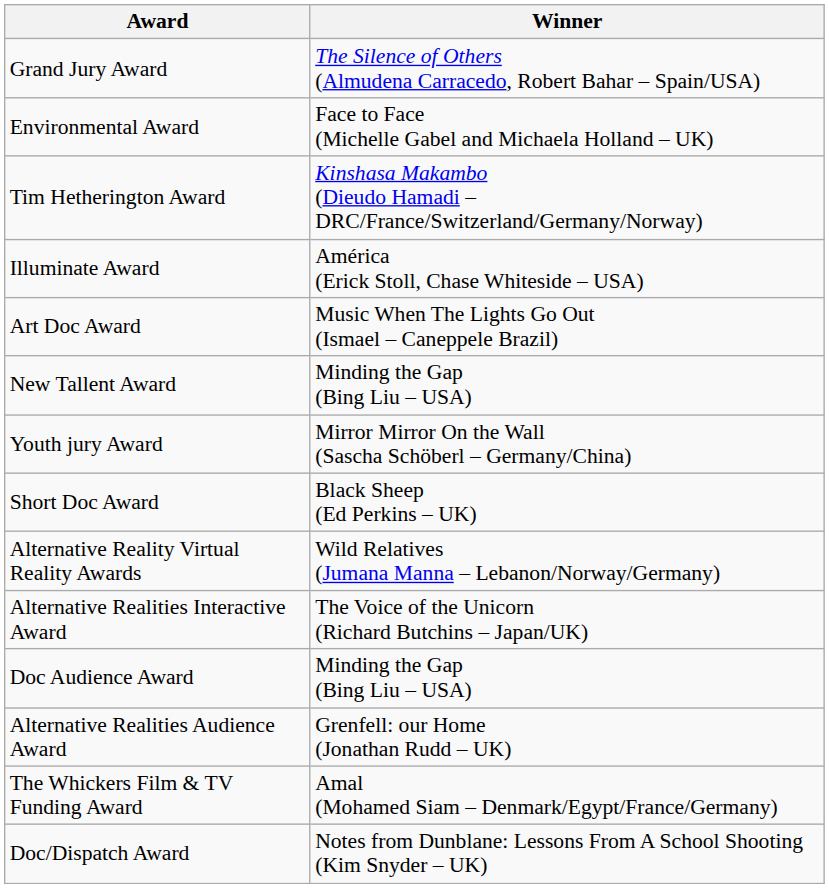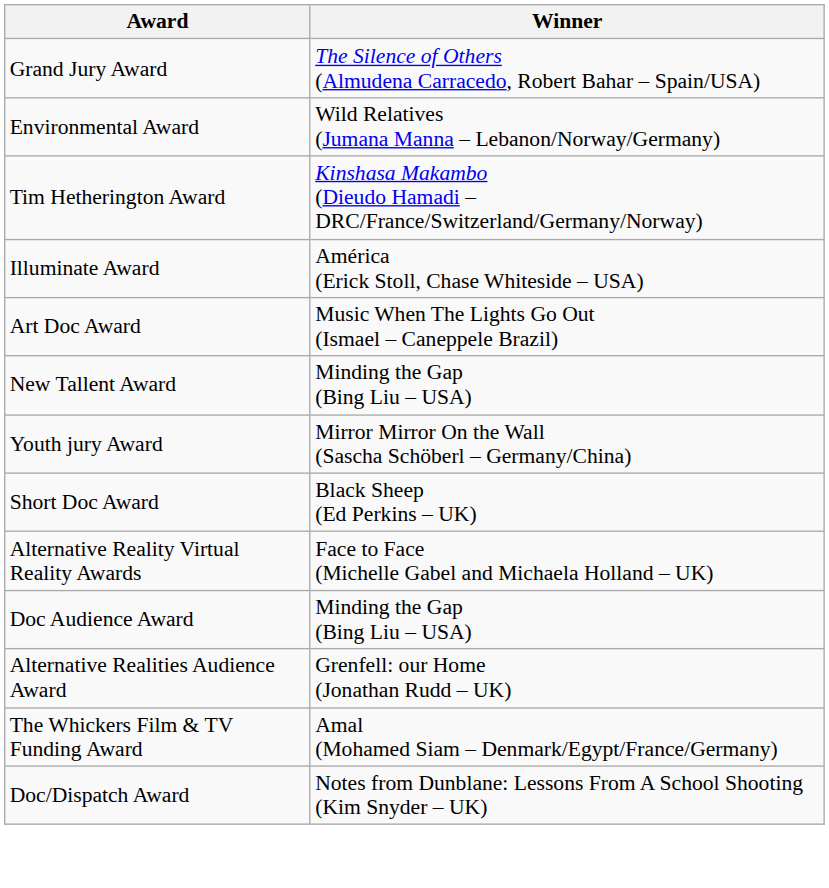 <table class = "wikitable">
 <tr>
 <th><strong>Award</strong></th>
 <th><strong>Winner</strong></th>
 </tr>
 <tr>
 <td>Grand Jury Award</td>
 <td><em><a href='#'>The Silence of Others</a></em><br>(<a href='#'>Almudena Carracedo</a>, Robert Bahar – Spain/USA)</td>
 </tr>
 <tr>
 <td>Environmental Award</td>
-<td>Face to Face<br>(Michelle Gabel and Michaela Holland – UK)</td>
+<td>Wild Relatives<br>(<a href='#'>Jumana Manna</a> – Lebanon/Norway/Germany)</td>
 </tr>
 <tr>
 <td>Tim Hetherington Award</td>
 <td><em><a href='#'>Kinshasa Makambo</a></em><br>(<a href='#'>Dieudo Hamadi</a> – DRC/France/Switzerland/Germany/Norway)</td>
 </tr>
 <tr>
 <td>Illuminate Award</td>
 <td>América<br>(Erick Stoll, Chase Whiteside – USA)</td>
 </tr>
 <tr>
 <td>Art Doc Award</td>
 <td>Music When The Lights Go Out<br>(Ismael – Caneppele Brazil)</td>
 </tr>
 <tr>
 <td>New Tallent Award</td>
 <td>Minding the Gap<br>(Bing Liu – USA)</td>
 </tr>
 <tr>
 <td>Youth jury Award</td>
 <td>Mirror Mirror On the Wall<br>(Sascha Schöberl – Germany/China)</td>
 </tr>
 <tr>
 <td>Short Doc Award</td>
 <td>Black Sheep<br>(Ed Perkins – UK)</td>
 </tr>
 <tr>
 <td>Alternative Reality Virtual Reality Awards</td>
-<td>Wild Relatives<br>(<a href='#'>Jumana Manna</a> – Lebanon/Norway/Germany)</td>
-</tr>
-<tr>
-<td>Alternative Realities Interactive Award</td>
-<td>The Voice of the Unicorn<br>(Richard Butchins – Japan/UK)</td>
+<td>Face to Face<br>(Michelle Gabel and Michaela Holland – UK)</td>
 </tr>
 <tr>
 <td>Doc Audience Award</td>
 <td>Minding the Gap<br>(Bing Liu – USA)</td>
 </tr>
 <tr>
 <td>Alternative Realities Audience Award</td>
 <td>Grenfell: our Home<br>(Jonathan Rudd – UK)</td>
 </tr>
 <tr>
 <td>The Whickers Film & TV Funding Award</td>
 <td>Amal<br>(Mohamed Siam – Denmark/Egypt/France/Germany)</td>
 </tr>
 <tr>
 <td>Doc/Dispatch Award</td>
 <td>Notes from Dunblane: Lessons From A School Shooting<br>(Kim Snyder – UK)</td>
 </tr>
 </table>
